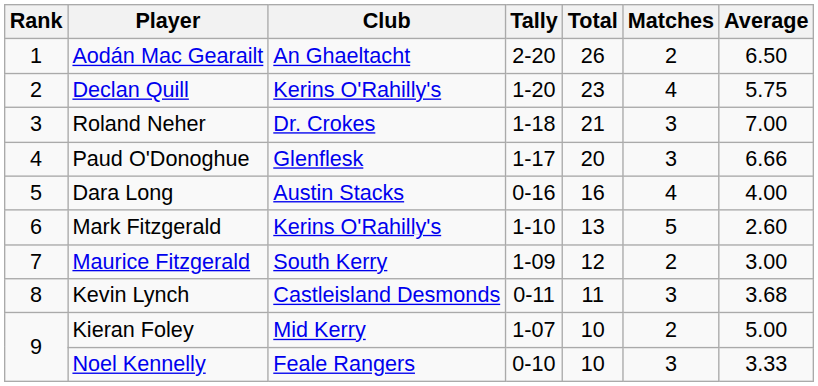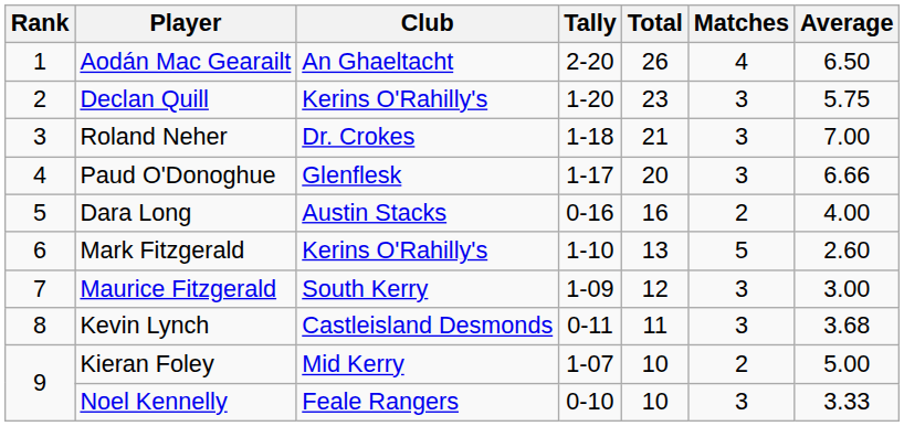 <table class="wikitable">
 <tr>
 <th>Rank</th>
 <th>Player</th>
 <th>Club</th>
 <th>Tally</th>
 <th>Total</th>
 <th>Matches</th>
 <th>Average</th>
 </tr>
 <tr>
 <td rowspan="1" style="text-align:center;">1</td>
 <td><a href='#'>Aodán Mac Gearailt</a></td>
 <td><a href='#'>An Ghaeltacht</a></td>
 <td align=center>2-20</td>
 <td align=center>26</td>
-<td align=center>2</td>
+<td align=center>4</td>
 <td align=center>6.50</td>
 </tr>
 <tr>
 <td rowspan="1" style="text-align:center;">2</td>
 <td><a href='#'>Declan Quill</a></td>
 <td><a href='#'>Kerins O'Rahilly's</a></td>
 <td align=center>1-20</td>
 <td align=center>23</td>
-<td align=center>4</td>
+<td align=center>3</td>
 <td align=center>5.75</td>
 </tr>
 <tr>
 <td rowspan="1" style="text-align:center;">3</td>
 <td>Roland Neher</td>
 <td><a href='#'>Dr. Crokes</a></td>
 <td align=center>1-18</td>
 <td align=center>21</td>
 <td align=center>3</td>
 <td align=center>7.00</td>
 </tr>
 <tr>
 <td rowspan="1" style="text-align:center;">4</td>
 <td>Paud O'Donoghue</td>
 <td><a href='#'>Glenflesk</a></td>
 <td align=center>1-17</td>
 <td align=center>20</td>
 <td align=center>3</td>
 <td align=center>6.66</td>
 </tr>
 <tr>
 <td rowspan="1" style="text-align:center;">5</td>
 <td>Dara Long</td>
 <td><a href='#'>Austin Stacks</a></td>
 <td align=center>0-16</td>
 <td align=center>16</td>
-<td align=center>4</td>
+<td align=center>2</td>
 <td align=center>4.00</td>
 </tr>
 <tr>
 <td rowspan="1" style="text-align:center;">6</td>
 <td>Mark Fitzgerald</td>
 <td><a href='#'>Kerins O'Rahilly's</a></td>
 <td align=center>1-10</td>
 <td align=center>13</td>
 <td align=center>5</td>
 <td align=center>2.60</td>
 </tr>
 <tr>
 <td rowspan="1" style="text-align:center;">7</td>
 <td><a href='#'>Maurice Fitzgerald</a></td>
 <td><a href='#'>South Kerry</a></td>
 <td align=center>1-09</td>
 <td align=center>12</td>
-<td align=center>2</td>
+<td align=center>3</td>
 <td align=center>3.00</td>
 </tr>
 <tr>
 <td rowspan="1" style="text-align:center;">8</td>
 <td>Kevin Lynch</td>
 <td><a href='#'>Castleisland Desmonds</a></td>
 <td align=center>0-11</td>
 <td align=center>11</td>
 <td align=center>3</td>
 <td align=center>3.68</td>
 </tr>
 <tr>
 <td rowspan="2" style="text-align:center;">9</td>
 <td>Kieran Foley</td>
 <td><a href='#'>Mid Kerry</a></td>
 <td align=center>1-07</td>
 <td align=center>10</td>
 <td align=center>2</td>
 <td align=center>5.00</td>
 </tr>
 <tr>
 <td><a href='#'>Noel Kennelly</a></td>
 <td><a href='#'>Feale Rangers</a></td>
 <td align=center>0-10</td>
 <td align=center>10</td>
 <td align=center>3</td>
 <td align=center>3.33</td>
 </tr>
 </table>
